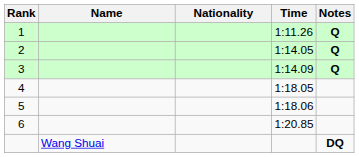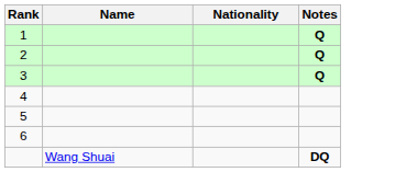 <table class="wikitable sortable" style="text-align:center">
 <tr>
 <th>Rank</th>
 <th style="width:180px">Name</th>
 <th style="width:125px">Nationality</th>
-<th>Time</th>
 <th>Notes</th>
 </tr>
 <tr style="background:#cfc;">
 <td>1</td>
 <td style="text-align:left;"></td>
 <td style="text-align:left;"></td>
-<td>1:11.26</td>
 <td><strong>Q</strong></td>
 </tr>
 <tr style="background:#cfc;">
 <td>2</td>
 <td style="text-align:left;"></td>
 <td style="text-align:left;"></td>
-<td>1:14.05</td>
 <td><strong>Q</strong></td>
 </tr>
 <tr style="background:#cfc;">
 <td>3</td>
 <td style="text-align:left;"></td>
 <td style="text-align:left;"></td>
-<td>1:14.09</td>
 <td><strong>Q</strong></td>
 </tr>
 <tr>
 <td>4</td>
 <td style="text-align:left;"></td>
 <td style="text-align:left;"></td>
-<td>1:18.05</td>
 <td></td>
 </tr>
 <tr>
 <td>5</td>
 <td style="text-align:left;"></td>
 <td style="text-align:left;"></td>
-<td>1:18.06</td>
 <td></td>
 </tr>
 <tr>
 <td>6</td>
 <td style="text-align:left;"></td>
 <td style="text-align:left;"></td>
-<td>1:20.85</td>
 <td></td>
 </tr>
 <tr>
 <td></td>
 <td style="text-align:left;"><a href='#'>Wang Shuai</a></td>
 <td style="text-align:left;"></td>
-<td></td>
 <td><strong>DQ</strong></td>
 </tr>
 </table>
